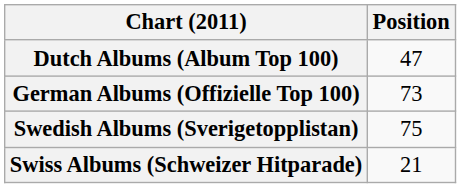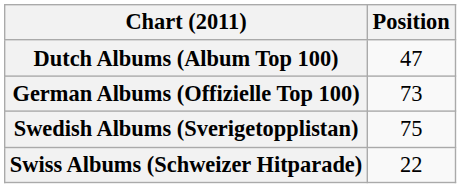 <table class="wikitable plainrowheaders sortable" style="text-align:center;">
 <tr>
 <th scope="col">Chart (2011)</th>
 <th scope="col">Position</th>
 </tr>
 <tr>
 <th scope="row">Dutch Albums (Album Top 100)</th>
 <td>47</td>
 </tr>
 <tr>
 <th scope="row">German Albums (Offizielle Top 100)</th>
 <td>73</td>
 </tr>
 <tr>
 <th scope="row">Swedish Albums (Sverigetopplistan)</th>
 <td>75</td>
 </tr>
 <tr>
 <th scope="row">Swiss Albums (Schweizer Hitparade)</th>
-<td>21</td>
+<td>22</td>
 </tr>
 </table>
